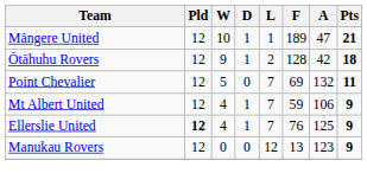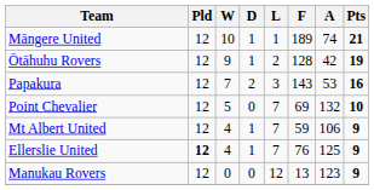 <table class="wikitable" style="text-align:center;">
 <tr>
 <th width=200>Team</th>
 <th width=20 abbr="Played">Pld</th>
 <th width=20 abbr="Won">W</th>
 <th width=20 abbr="Drawn">D</th>
 <th width=20 abbr="Lost">L</th>
 <th width=20 abbr="For">F</th>
 <th width=20 abbr="Against">A</th>
 <th width=20 abbr="Points">Pts</th>
 </tr>
 <tr>
 <td style="text-align:left;"><a href='#'>Māngere United</a></td>
 <td>12</td>
 <td>10</td>
 <td>1</td>
 <td>1</td>
 <td>189</td>
-<td>47</td>
+<td>74</td>
 <td><strong>21</strong></td>
 </tr>
 <tr>
 <td style="text-align:left;"><a href='#'>Ōtāhuhu Rovers</a></td>
 <td>12</td>
 <td>9</td>
 <td>1</td>
 <td>2</td>
 <td>128</td>
 <td>42</td>
-<td><strong>18</strong></td>
+<td><strong>19</strong></td>
+</tr>
+<tr>
+<td style="text-align:left;"><a href='#'>Papakura</a></td>
+<td>12</td>
+<td>7</td>
+<td>2</td>
+<td>3</td>
+<td>143</td>
+<td>53</td>
+<td><strong>16</strong></td>
 </tr>
 <tr>
 <td style="text-align:left;"><a href='#'>Point Chevalier</a></td>
 <td>12</td>
 <td>5</td>
 <td>0</td>
 <td>7</td>
 <td>69</td>
 <td>132</td>
-<td><strong>11</strong></td>
+<td><strong>10</strong></td>
 </tr>
 <tr>
 <td style="text-align:left;"><a href='#'>Mt Albert United</a></td>
 <td>12</td>
 <td>4</td>
 <td>1</td>
 <td>7</td>
 <td>59</td>
 <td>106</td>
 <td><strong>9</strong></td>
 </tr>
 <tr>
 <td style="text-align:left;"><a href='#'>Ellerslie United</a></td>
 <td><strong>12</strong></td>
 <td>4</td>
 <td>1</td>
 <td>7</td>
 <td>76</td>
 <td>125</td>
 <td><strong>9</strong></td>
 </tr>
 <tr>
 <td style="text-align:left;"><a href='#'>Manukau Rovers</a></td>
 <td>12</td>
 <td>0</td>
 <td>0</td>
 <td>12</td>
 <td>13</td>
 <td>123</td>
 <td><strong>9</strong></td>
 </tr>
 <tr>
 </tr>
 </table>
